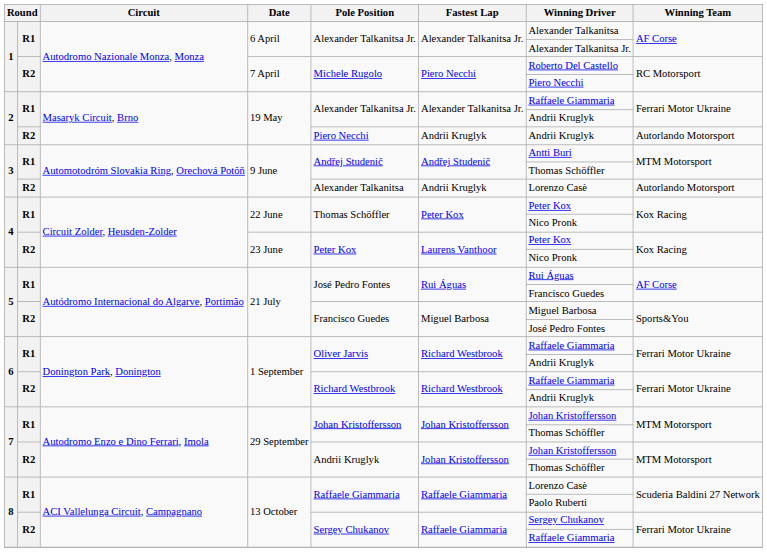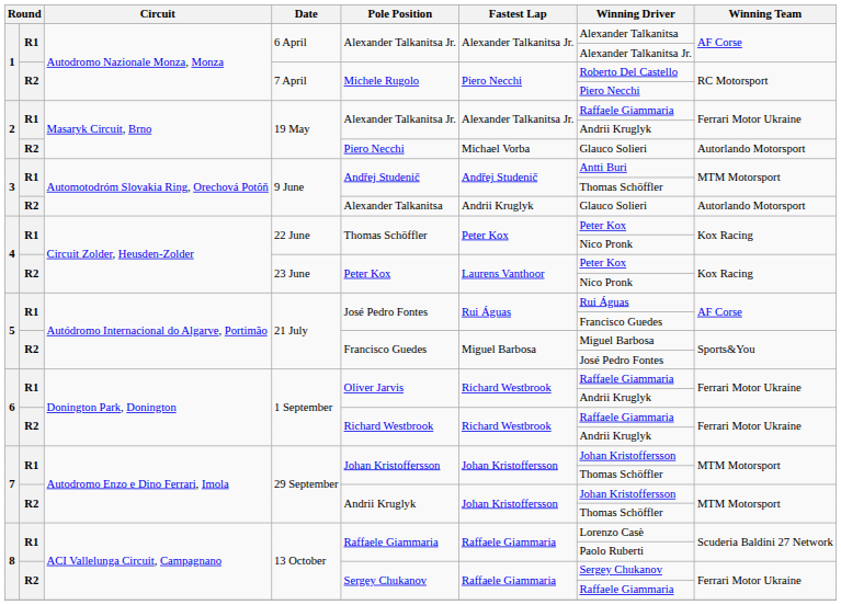 <table class="wikitable" style="font-size: 85%">
 <tr>
 <th colspan=2>Round</th>
 <th>Circuit</th>
 <th>Date</th>
 <th>Pole Position</th>
 <th>Fastest Lap</th>
 <th>Winning Driver</th>
 <th>Winning Team</th>
 </tr>
 <tr>
 <th rowspan=4>1</th>
 <th rowspan=2>R1</th>
 <td rowspan=4> <a href='#'>Autodromo Nazionale Monza</a>, <a href='#'>Monza</a></td>
 <td rowspan=2>6 April</td>
 <td rowspan=2> Alexander Talkanitsa Jr.</td>
 <td rowspan=2> Alexander Talkanitsa Jr.</td>
 <td> Alexander Talkanitsa</td>
 <td rowspan=2> <a href='#'>AF Corse</a></td>
 </tr>
 <tr>
 <td> Alexander Talkanitsa Jr.</td>
 </tr>
 <tr>
 <th rowspan=2>R2</th>
 <td rowspan=2>7 April</td>
 <td rowspan=2> <a href='#'>Michele Rugolo</a></td>
 <td rowspan=2> <a href='#'>Piero Necchi</a></td>
 <td> <a href='#'>Roberto Del Castello</a></td>
 <td rowspan=2> RC Motorsport</td>
 </tr>
 <tr>
 <td> <a href='#'>Piero Necchi</a></td>
 </tr>
 <tr>
 <th rowspan=3>2</th>
 <th rowspan=2>R1</th>
 <td rowspan=3> <a href='#'>Masaryk Circuit</a>, <a href='#'>Brno</a></td>
 <td rowspan=3>19 May</td>
 <td rowspan=2> Alexander Talkanitsa Jr.</td>
 <td rowspan=2> Alexander Talkanitsa Jr.</td>
 <td> <a href='#'>Raffaele Giammaria</a></td>
 <td rowspan=2> Ferrari Motor Ukraine</td>
 </tr>
 <tr>
 <td> Andrii Kruglyk</td>
 </tr>
 <tr>
 <th>R2</th>
 <td> <a href='#'>Piero Necchi</a></td>
-<td> Andrii Kruglyk</td>
-<td> Andrii Kruglyk</td>
+<td> Michael Vorba</td>
+<td> Glauco Solieri</td>
 <td> Autorlando Motorsport</td>
 </tr>
 <tr>
 <th rowspan=3>3</th>
 <th rowspan=2>R1</th>
 <td rowspan=3> <a href='#'>Automotodróm Slovakia Ring</a>, <a href='#'>Orechová Potôň</a></td>
 <td rowspan=3>9 June</td>
 <td rowspan=2> <a href='#'>Andřej Studenič</a></td>
 <td rowspan=2> <a href='#'>Andřej Studenič</a></td>
 <td> <a href='#'>Antti Buri</a></td>
 <td rowspan=2> MTM Motorsport</td>
 </tr>
 <tr>
 <td> Thomas Schöffler</td>
 </tr>
 <tr>
 <th>R2</th>
 <td> Alexander Talkanitsa</td>
 <td> Andrii Kruglyk</td>
-<td> Lorenzo Casè</td>
+<td> Glauco Solieri</td>
 <td> Autorlando Motorsport</td>
 </tr>
 <tr>
 <th rowspan=4>4</th>
 <th rowspan=2>R1</th>
 <td rowspan=4> <a href='#'>Circuit Zolder</a>, <a href='#'>Heusden-Zolder</a></td>
 <td rowspan=2>22 June</td>
 <td rowspan=2> Thomas Schöffler</td>
 <td rowspan=2> <a href='#'>Peter Kox</a></td>
 <td> <a href='#'>Peter Kox</a></td>
 <td rowspan=2> Kox Racing</td>
 </tr>
 <tr>
 <td> Nico Pronk</td>
 </tr>
 <tr>
 <th rowspan=2>R2</th>
 <td rowspan=2>23 June</td>
 <td rowspan=2> <a href='#'>Peter Kox</a></td>
 <td rowspan=2> <a href='#'>Laurens Vanthoor</a></td>
 <td> <a href='#'>Peter Kox</a></td>
 <td rowspan=2> Kox Racing</td>
 </tr>
 <tr>
 <td> Nico Pronk</td>
 </tr>
 <tr>
 <th rowspan=4>5</th>
 <th rowspan=2>R1</th>
 <td rowspan=4> <a href='#'>Autódromo Internacional do Algarve</a>, <a href='#'>Portimão</a></td>
 <td rowspan=4>21 July</td>
 <td rowspan=2> José Pedro Fontes</td>
 <td rowspan=2> <a href='#'>Rui Águas</a></td>
 <td> <a href='#'>Rui Águas</a></td>
 <td rowspan=2> <a href='#'>AF Corse</a></td>
 </tr>
 <tr>
 <td> Francisco Guedes</td>
 </tr>
 <tr>
 <th rowspan=2>R2</th>
 <td rowspan=2> Francisco Guedes</td>
 <td rowspan=2> Miguel Barbosa</td>
 <td> Miguel Barbosa</td>
 <td rowspan=2> Sports&You</td>
 </tr>
 <tr>
 <td> José Pedro Fontes</td>
 </tr>
 <tr>
 <th rowspan=4>6</th>
 <th rowspan=2>R1</th>
 <td rowspan=4> <a href='#'>Donington Park</a>, <a href='#'>Donington</a></td>
 <td rowspan=4>1 September</td>
 <td rowspan=2> <a href='#'>Oliver Jarvis</a></td>
 <td rowspan=2> <a href='#'>Richard Westbrook</a></td>
 <td> <a href='#'>Raffaele Giammaria</a></td>
 <td rowspan=2> Ferrari Motor Ukraine</td>
 </tr>
 <tr>
 <td> Andrii Kruglyk</td>
 </tr>
 <tr>
 <th rowspan=2>R2</th>
 <td rowspan=2> <a href='#'>Richard Westbrook</a></td>
 <td rowspan=2> <a href='#'>Richard Westbrook</a></td>
 <td> <a href='#'>Raffaele Giammaria</a></td>
 <td rowspan=2> Ferrari Motor Ukraine</td>
 </tr>
 <tr>
 <td> Andrii Kruglyk</td>
 </tr>
 <tr>
 <th rowspan=4>7</th>
 <th rowspan=2>R1</th>
 <td rowspan=4> <a href='#'>Autodromo Enzo e Dino Ferrari</a>, <a href='#'>Imola</a></td>
 <td rowspan=4>29 September</td>
 <td rowspan=2> <a href='#'>Johan Kristoffersson</a></td>
 <td rowspan=2> <a href='#'>Johan Kristoffersson</a></td>
 <td> <a href='#'>Johan Kristoffersson</a></td>
 <td rowspan=2> MTM Motorsport</td>
 </tr>
 <tr>
 <td> Thomas Schöffler</td>
 </tr>
 <tr>
 <th rowspan=2>R2</th>
 <td rowspan=2> Andrii Kruglyk</td>
 <td rowspan=2> <a href='#'>Johan Kristoffersson</a></td>
 <td> <a href='#'>Johan Kristoffersson</a></td>
 <td rowspan=2> MTM Motorsport</td>
 </tr>
 <tr>
 <td> Thomas Schöffler</td>
 </tr>
 <tr>
 <th rowspan=4>8</th>
 <th rowspan=2>R1</th>
 <td rowspan=4> <a href='#'>ACI Vallelunga Circuit</a>, <a href='#'>Campagnano</a></td>
 <td rowspan=4>13 October</td>
 <td rowspan=2> <a href='#'>Raffaele Giammaria</a></td>
 <td rowspan=2> <a href='#'>Raffaele Giammaria</a></td>
 <td> Lorenzo Casè</td>
 <td rowspan=2> Scuderia Baldini 27 Network</td>
 </tr>
 <tr>
 <td> Paolo Ruberti</td>
 </tr>
 <tr>
 <th rowspan=2>R2</th>
 <td rowspan=2> <a href='#'>Sergey Chukanov</a></td>
 <td rowspan=2> <a href='#'>Raffaele Giammaria</a></td>
 <td> <a href='#'>Sergey Chukanov</a></td>
 <td rowspan=2> Ferrari Motor Ukraine</td>
 </tr>
 <tr>
 <td> <a href='#'>Raffaele Giammaria</a></td>
 </tr>
 <tr>
 </tr>
 </table>
